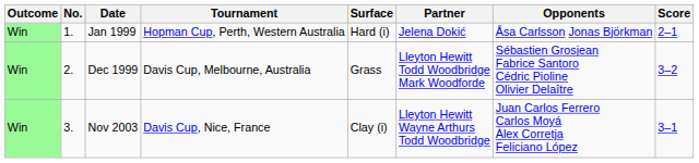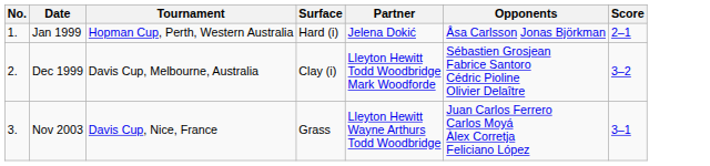 <table class="sortable wikitable">
 <tr>
-<th>Outcome</th>
 <th>No.</th>
 <th>Date</th>
 <th>Tournament</th>
 <th>Surface</th>
 <th>Partner</th>
 <th>Opponents</th>
 <th>Score</th>
 </tr>
 <tr>
-<td style="background:#98fb98;">Win</td>
 <td>1.</td>
 <td>Jan 1999</td>
 <td><a href='#'>Hopman Cup</a>, Perth, Western Australia</td>
 <td>Hard (i)</td>
 <td> <a href='#'>Jelena Dokić</a></td>
 <td> <a href='#'>Åsa Carlsson</a>  <a href='#'>Jonas Björkman</a></td>
 <td><a href='#'>2–1</a></td>
 </tr>
 <tr>
-<td style="background:#98fb98;">Win</td>
 <td>2.</td>
 <td>Dec 1999</td>
 <td>Davis Cup, Melbourne, Australia</td>
-<td>Grass</td>
+<td>Clay (i)</td>
 <td> <a href='#'>Lleyton Hewitt</a><br> <a href='#'>Todd Woodbridge</a><br> <a href='#'>Mark Woodforde</a></td>
 <td> <a href='#'>Sébastien Grosjean</a><br> <a href='#'>Fabrice Santoro</a><br> <a href='#'>Cédric Pioline</a><br> <a href='#'>Olivier Delaître</a></td>
 <td><a href='#'>3–2</a></td>
 </tr>
 <tr>
-<td style="background:#98fb98;">Win</td>
 <td>3.</td>
 <td>Nov 2003</td>
 <td><a href='#'>Davis Cup</a>, Nice, France</td>
-<td>Clay (i)</td>
+<td>Grass</td>
 <td> <a href='#'>Lleyton Hewitt</a><br> <a href='#'>Wayne Arthurs</a><br> <a href='#'>Todd Woodbridge</a></td>
 <td> <a href='#'>Juan Carlos Ferrero</a><br> <a href='#'>Carlos Moyá</a><br> <a href='#'>Àlex Corretja</a><br> <a href='#'>Feliciano López</a></td>
 <td><a href='#'>3–1</a></td>
 </tr>
 </table>
